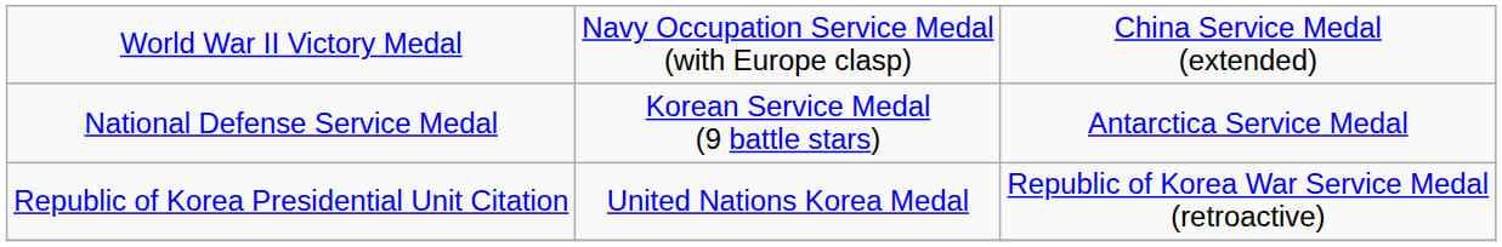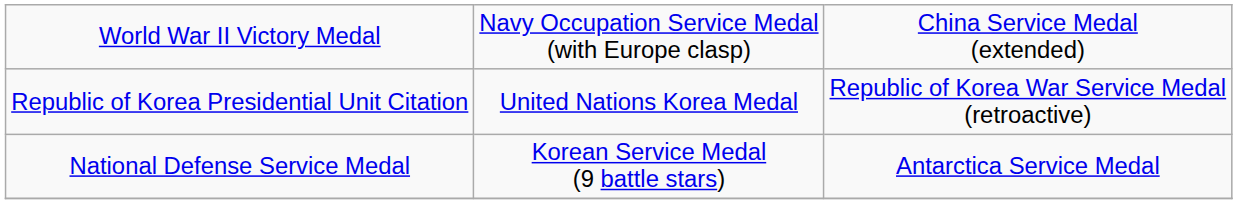 <table class="wikitable" style="margin:1em auto; text-align:center;">
 <tr>
 <td><a href='#'>World War II Victory Medal</a></td>
 <td><a href='#'>Navy Occupation Service Medal</a><br>(with Europe clasp)</td>
 <td><a href='#'>China Service Medal</a><br>(extended)</td>
 </tr>
 <tr>
+<td><a href='#'>Republic of Korea Presidential Unit Citation</a></td>
+<td><a href='#'>United Nations Korea Medal</a></td>
+<td><a href='#'>Republic of Korea War Service Medal</a><br>(retroactive)</td>
+</tr>
+<tr>
 <td><a href='#'>National Defense Service Medal</a></td>
 <td><a href='#'>Korean Service Medal</a><br>(9 <a href='#'>battle stars</a>)</td>
 <td><a href='#'>Antarctica Service Medal</a></td>
 </tr>
 <tr>
-<td><a href='#'>Republic of Korea Presidential Unit Citation</a></td>
-<td><a href='#'>United Nations Korea Medal</a></td>
-<td><a href='#'>Republic of Korea War Service Medal</a><br>(retroactive)</td>
-</tr>
-<tr>
 </tr>
 </table>
